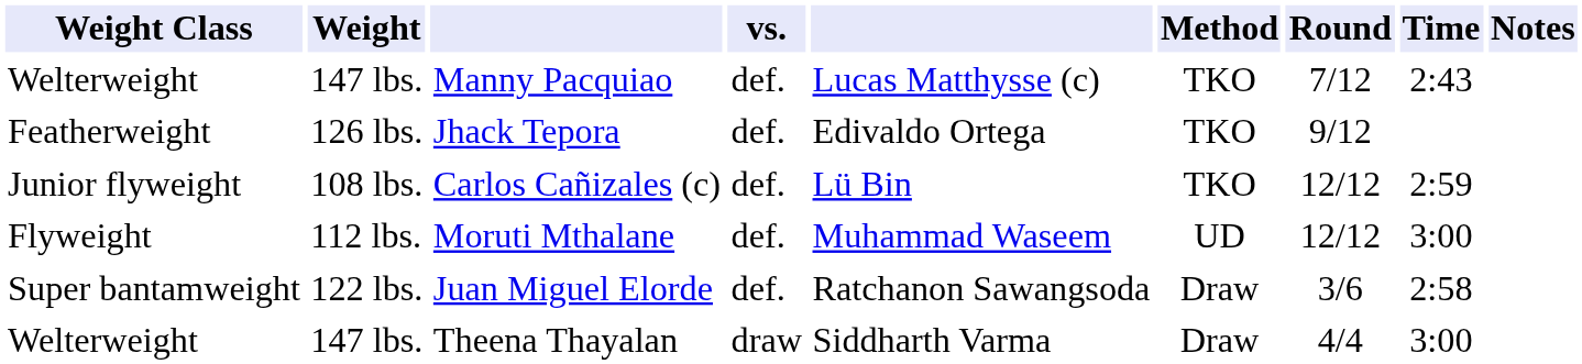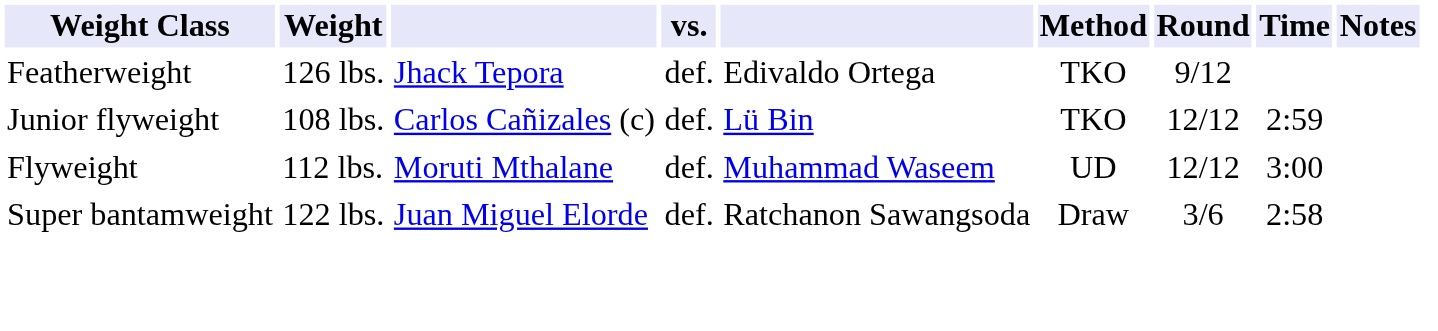 <table class="toccolours" style="font-size: 85%;">
 <tr>
 <th style="background:#e6e8fa; color:#000; text-align:center;">Weight Class</th>
 <th style="background:#e6e8fa; color:#000; text-align:center;">Weight</th>
 <th style="background:#e6e8fa; color:#000; text-align:center;"></th>
 <th style="background:#e6e8fa; color:#000; text-align:center;">vs.</th>
 <th style="background:#e6e8fa; color:#000; text-align:center;"></th>
 <th style="background:#e6e8fa; color:#000; text-align:center;">Method</th>
 <th style="background:#e6e8fa; color:#000; text-align:center;">Round</th>
 <th style="background:#e6e8fa; color:#000; text-align:center;">Time</th>
 <th style="background:#e6e8fa; color:#000; text-align:center;">Notes</th>
-</tr>
-<tr>
-<td>Welterweight</td>
-<td>147 lbs.</td>
-<td> <a href='#'>Manny Pacquiao</a></td>
-<td>def.</td>
-<td> <a href='#'>Lucas Matthysse</a> (c)</td>
-<td align="center">TKO</td>
-<td align="center">7/12</td>
-<td align="center">2:43</td>
-<td></td>
 </tr>
 <tr>
 <td>Featherweight</td>
 <td>126 lbs.</td>
 <td> <a href='#'>Jhack Tepora</a></td>
 <td>def.</td>
 <td> Edivaldo Ortega</td>
 <td align="center">TKO</td>
 <td align="center">9/12</td>
 <td align="center"></td>
 <td></td>
 </tr>
 <tr>
 <td>Junior flyweight</td>
 <td>108 lbs.</td>
 <td> <a href='#'>Carlos Cañizales</a> (c)</td>
 <td>def.</td>
 <td> <a href='#'>Lü Bin</a></td>
 <td align="center">TKO</td>
 <td align="center">12/12</td>
 <td align="center">2:59</td>
 <td></td>
 </tr>
 <tr>
 <td>Flyweight</td>
 <td>112 lbs.</td>
 <td> <a href='#'>Moruti Mthalane</a></td>
 <td>def.</td>
 <td> <a href='#'>Muhammad Waseem</a></td>
 <td align="center">UD</td>
 <td align="center">12/12</td>
 <td align="center">3:00</td>
 <td></td>
 </tr>
 <tr>
 <td>Super bantamweight</td>
 <td>122 lbs.</td>
 <td> <a href='#'>Juan Miguel Elorde</a></td>
 <td>def.</td>
 <td> Ratchanon Sawangsoda</td>
 <td align="center">Draw</td>
 <td align="center">3/6</td>
 <td align="center">2:58</td>
 </tr>
-<tr>
-<td>Welterweight</td>
-<td>147 lbs.</td>
-<td> Theena Thayalan</td>
-<td>draw</td>
-<td> Siddharth Varma</td>
-<td align="center">Draw</td>
-<td align="center">4/4</td>
-<td align="center">3:00</td>
-<td></td>
-</tr>
 </table>
